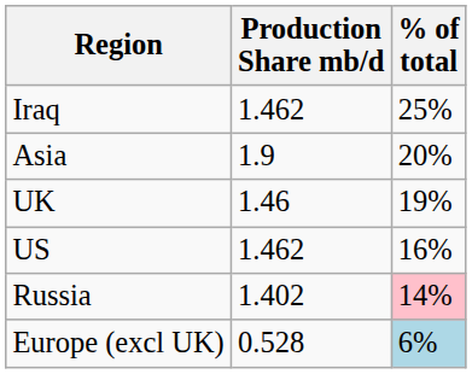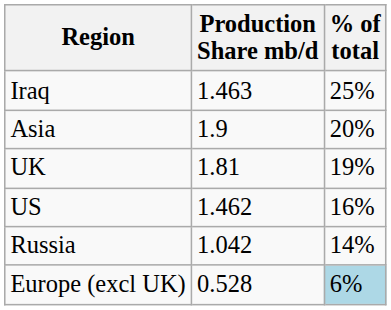 <table class="wikitable">
 <tr>
 <th>Region</th>
 <th>Production<br>Share mb/d</th>
 <th>% of<br>total</th>
 </tr>
 <tr>
 <td>Iraq</td>
-<td>1.462</td>
+<td>1.463</td>
 <td>25%</td>
 </tr>
 <tr>
 <td>Asia</td>
 <td>1.9</td>
 <td>20%</td>
 </tr>
 <tr>
 <td>UK</td>
-<td>1.46</td>
+<td>1.81</td>
 <td>19%</td>
 </tr>
 <tr>
 <td>US</td>
 <td>1.462</td>
 <td>16%</td>
 </tr>
 <tr>
 <td>Russia</td>
-<td>1.402</td>
-<td style="background: pink;">14%</td>
+<td>1.042</td>
+<td>14%</td>
 </tr>
 <tr>
 <td>Europe (excl UK)</td>
 <td>0.528</td>
 <td style="background: lightblue;">6%</td>
 </tr>
 </table>
